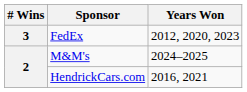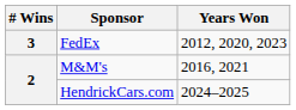 <table class="wikitable" style="font-size: 95%;">
 <tr>
 <th># Wins</th>
 <th>Sponsor</th>
 <th>Years Won</th>
 </tr>
 <tr>
 <th>3</th>
 <td><a href='#'>FedEx</a></td>
 <td>2012, 2020, 2023</td>
 </tr>
 <tr>
 <th rowspan="2">2</th>
 <td><a href='#'>M&M's</a></td>
-<td>2024–2025</td>
+<td>2016, 2021</td>
 </tr>
 <tr>
 <td><a href='#'>HendrickCars.com</a></td>
-<td>2016, 2021</td>
+<td>2024–2025</td>
 </tr>
 </table>
